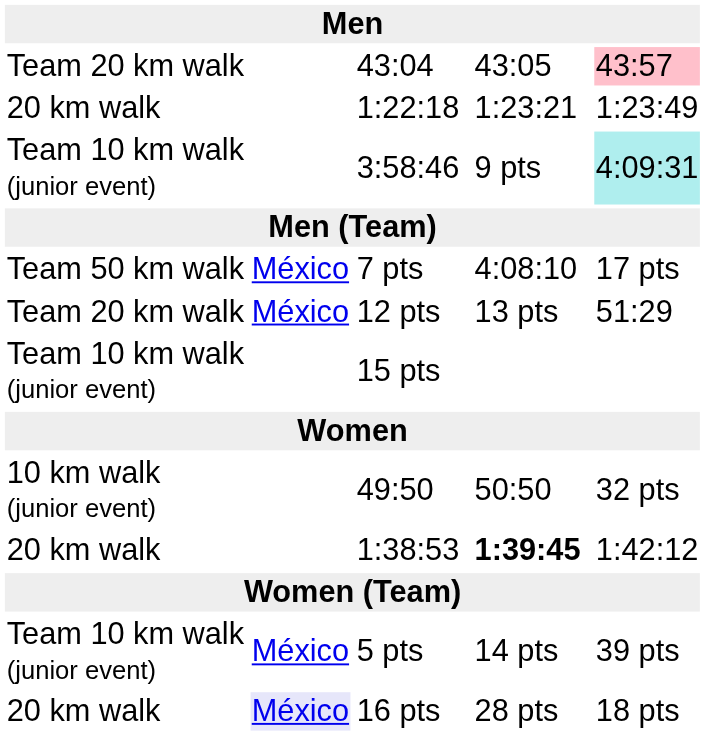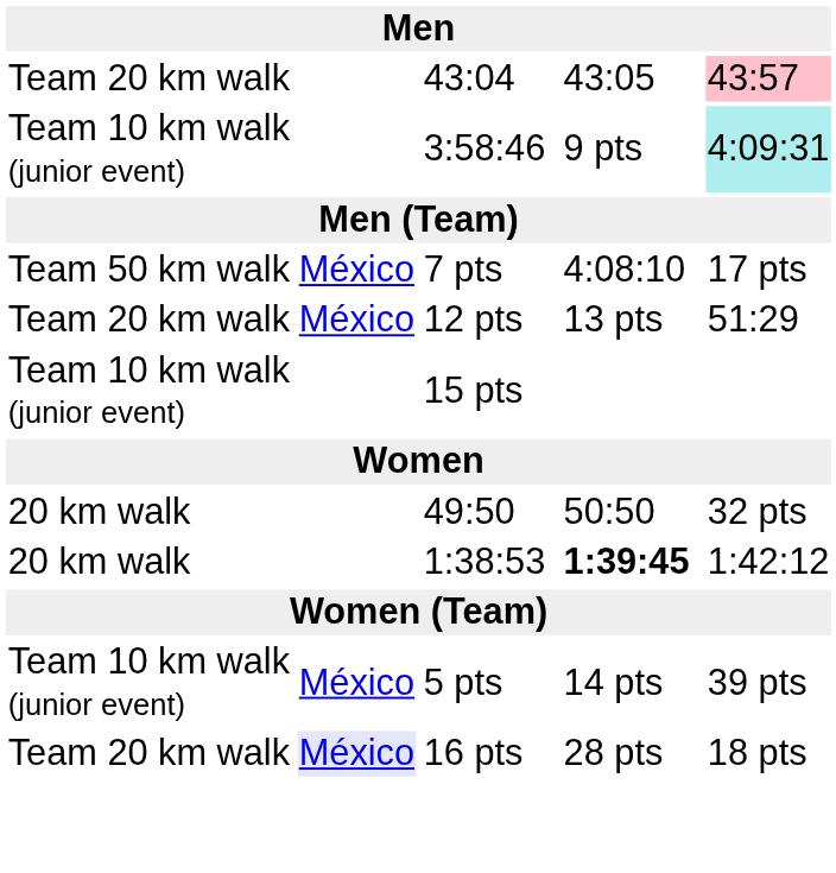 <table>
 <tr>
 <td colspan=7 bgcolor=#eeeeee style="text-align:center;"><strong>Men</strong></td>
 </tr>
 <tr>
 <td>Team 20 km walk</td>
 <td></td>
 <td>43:04</td>
 <td></td>
 <td>43:05</td>
 <td></td>
 <td style="background: pink;">43:57</td>
-</tr>
-<tr>
-<td>20 km walk</td>
-<td></td>
-<td>1:22:18</td>
-<td></td>
-<td>1:23:21</td>
-<td></td>
-<td>1:23:49</td>
 </tr>
 <tr>
 <td>Team 10 km walk<br><small>(junior event)</small></td>
 <td></td>
 <td>3:58:46</td>
 <td></td>
 <td>9 pts</td>
 <td></td>
 <td style="background: paleturquoise;">4:09:31</td>
 </tr>
 <tr>
 <td colspan=7 bgcolor=#eeeeee style="text-align:center;"><strong>Men (Team)</strong></td>
 </tr>
 <tr>
 <td>Team 50 km walk</td>
 <td> <a href='#'>México</a></td>
 <td>7 pts</td>
 <td></td>
 <td>4:08:10</td>
 <td></td>
 <td>17 pts</td>
 </tr>
 <tr>
 <td>Team 20 km walk</td>
 <td> <a href='#'>México</a></td>
 <td>12 pts</td>
 <td></td>
 <td>13 pts</td>
 <td></td>
 <td>51:29</td>
 </tr>
 <tr>
 <td>Team 10 km walk<br><small>(junior event)</small></td>
 <td></td>
 <td>15 pts</td>
 <td></td>
 <td></td>
 <td></td>
 <td></td>
 </tr>
 <tr>
 <td colspan=7 bgcolor=#eeeeee style="text-align:center;"><strong>Women</strong></td>
 </tr>
 <tr>
-<td>10 km walk<br><small>(junior event)</small></td>
+<td>20 km walk</td>
 <td></td>
 <td>49:50</td>
 <td></td>
 <td>50:50</td>
 <td></td>
 <td>32 pts</td>
 </tr>
 <tr>
 <td>20 km walk</td>
 <td></td>
 <td>1:38:53</td>
 <td></td>
 <td><strong>1:39:45</strong></td>
 <td></td>
 <td>1:42:12</td>
 </tr>
 <tr>
 <td colspan=7 bgcolor=#eeeeee style="text-align:center;"><strong>Women (Team)</strong></td>
 </tr>
 <tr>
 <td>Team 10 km walk<br><small>(junior event)</small></td>
 <td> <a href='#'>México</a></td>
 <td>5 pts</td>
 <td></td>
 <td>14 pts</td>
 <td></td>
 <td>39 pts</td>
 </tr>
 <tr>
-<td>20 km walk</td>
+<td>Team 20 km walk</td>
 <td style="background: lavender;"> <a href='#'>México</a></td>
 <td>16 pts</td>
 <td></td>
 <td>28 pts</td>
 <td></td>
 <td>18 pts</td>
 </tr>
 </table>
